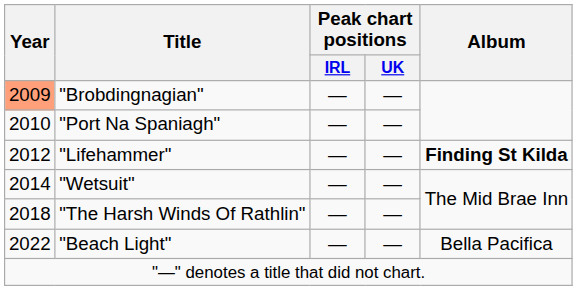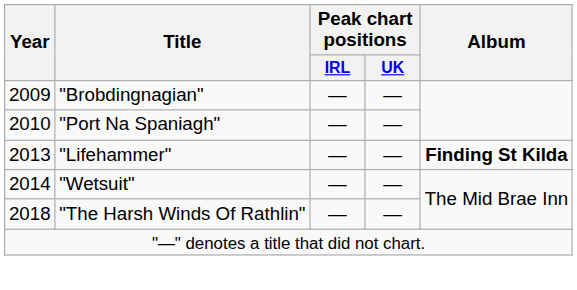 <table class="wikitable" style="text-align:center;">
 <tr>
 <th rowspan=2>Year</th>
 <th rowspan=2>Title</th>
 <th colspan="2">Peak chart positions</th>
 <th rowspan="2">Album</th>
 </tr>
 <tr>
 <th style="width:3em;font-size:85%"><a href='#'>IRL</a></th>
 <th style="width:3em;font-size:85%"><a href='#'>UK</a></th>
 </tr>
 <tr>
-<td style="background: lightsalmon;">2009</td>
+<td>2009</td>
 <td style="text-align:left;">"Brobdingnagian"</td>
 <td>—</td>
 <td>—</td>
 <td rowspan="2"></td>
 </tr>
 <tr>
 <td>2010</td>
 <td style="text-align:left;">"Port Na Spaniagh"</td>
 <td>—</td>
 <td>—</td>
 </tr>
 <tr>
-<td>2012</td>
+<td>2013</td>
 <td style="text-align:left;">"Lifehammer"</td>
 <td>—</td>
 <td>—</td>
 <td><strong>Finding St Kilda</strong></td>
 </tr>
 <tr>
 <td>2014</td>
 <td style="text-align:left;">"Wetsuit"</td>
 <td>—</td>
 <td>—</td>
 <td rowspan="2">The Mid Brae Inn</td>
 </tr>
 <tr>
 <td>2018</td>
 <td style="text-align:left;">"The Harsh Winds Of Rathlin"</td>
 <td>—</td>
 <td>—</td>
 </tr>
 <tr>
-<td>2022</td>
-<td style="text-align:left;">"Beach Light"</td>
-<td>—</td>
-<td>—</td>
-<td>Bella Pacifica</td>
-</tr>
-<tr>
 <td colspan="5" style="font-size:90%">"—" denotes a title that did not chart.</td>
 </tr>
 </table>
